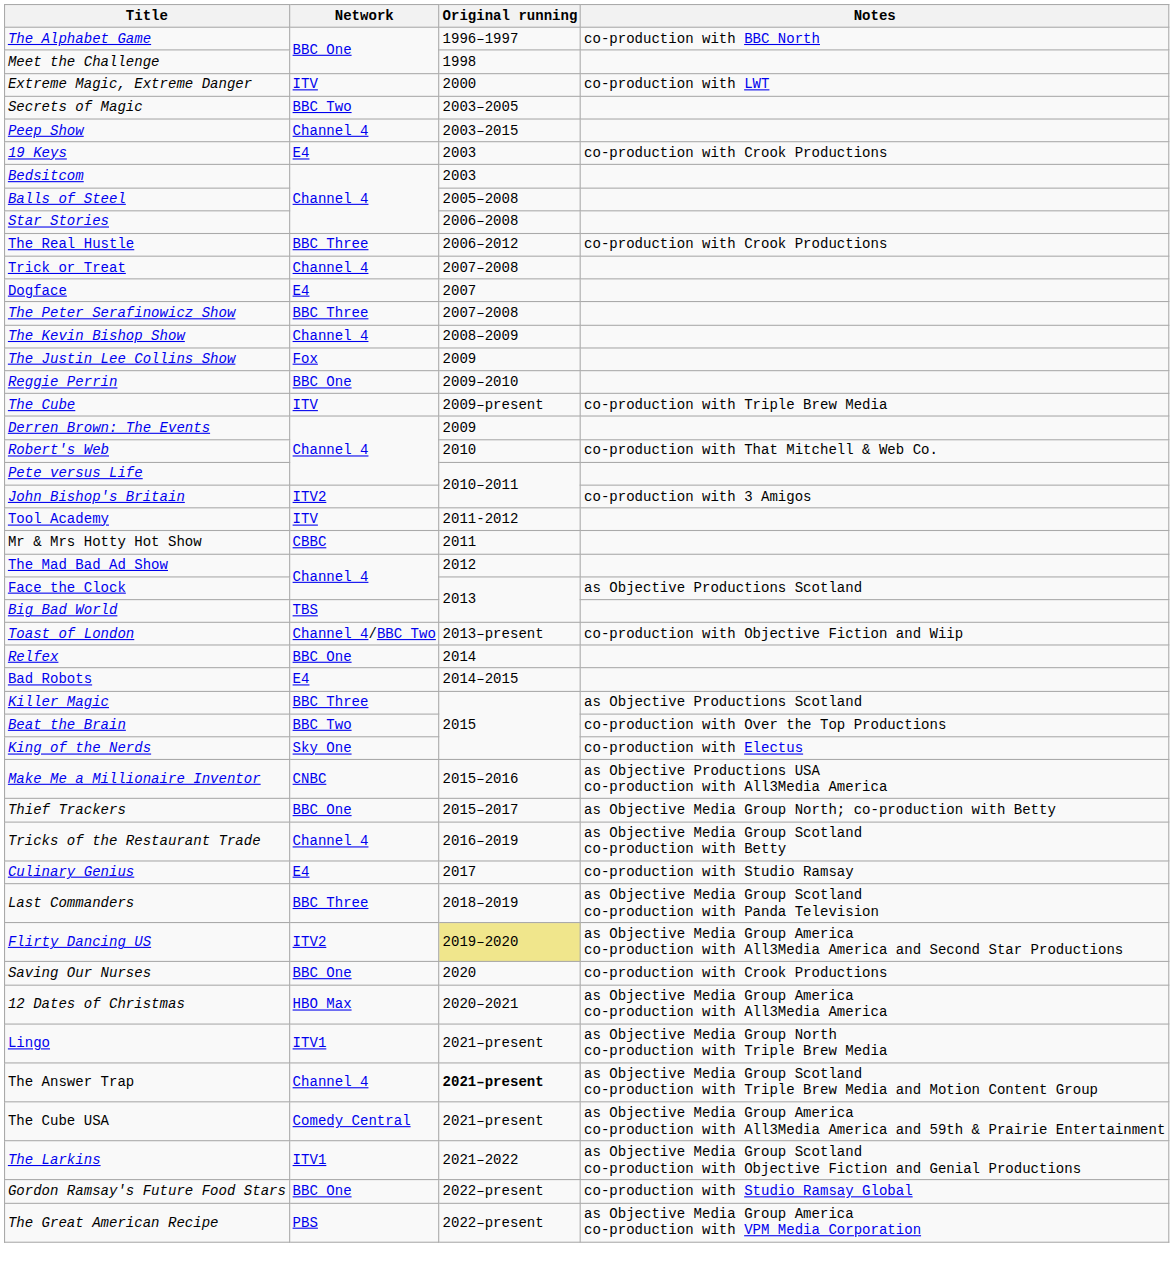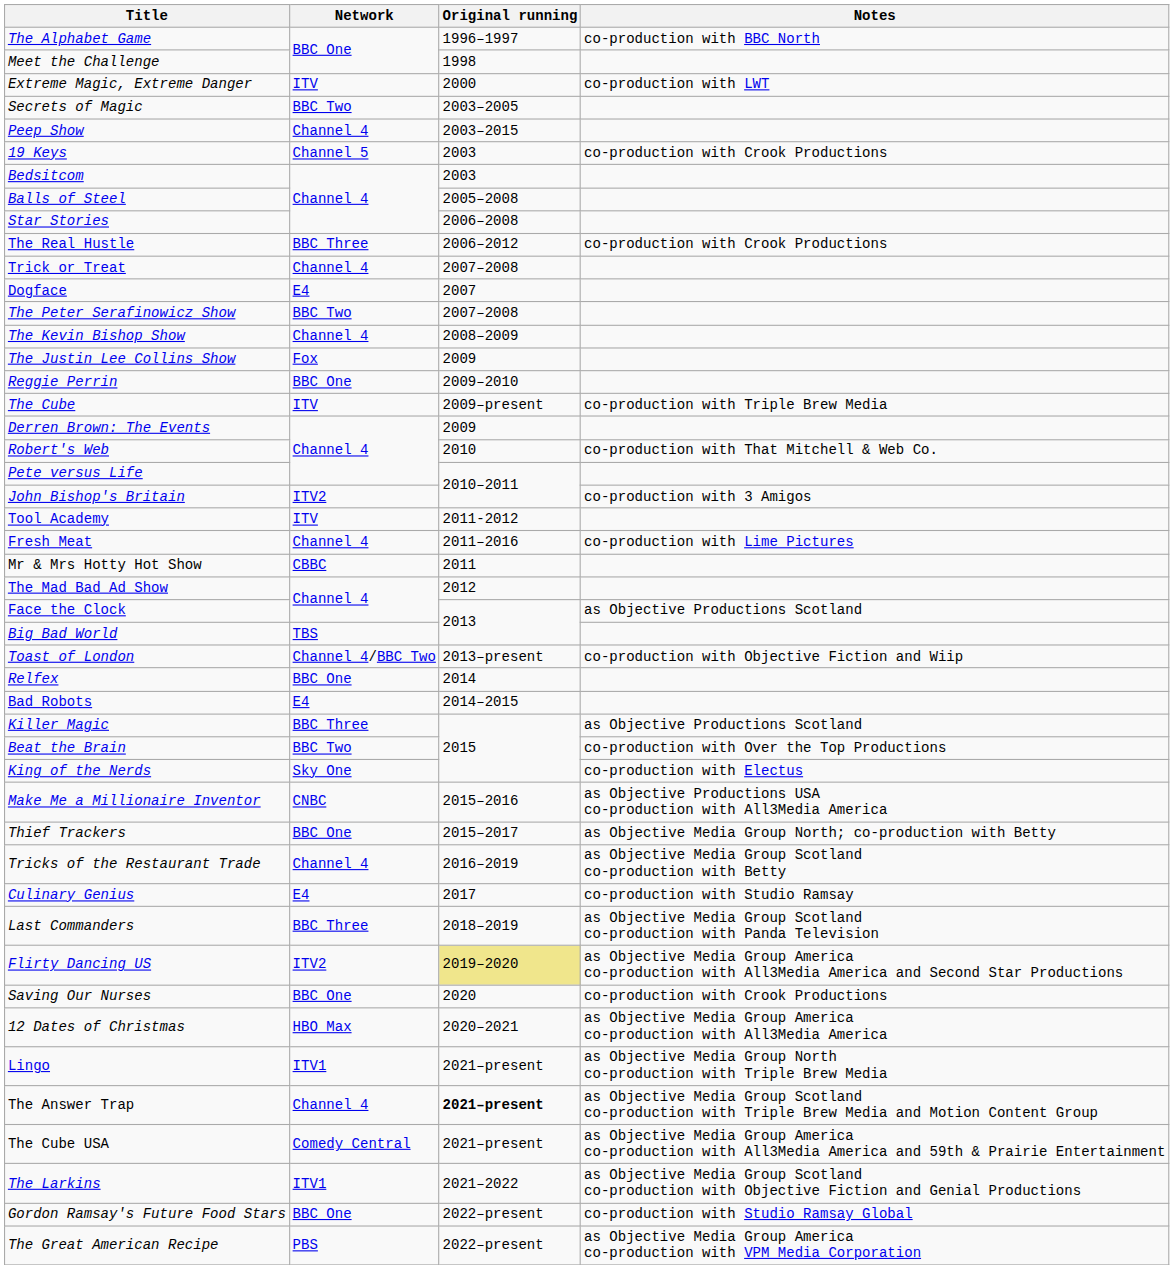 <table class="wikitable sortable">
 <tr>
 <th>Title</th>
 <th>Network</th>
 <th>Original running</th>
 <th>Notes</th>
 </tr>
 <tr>
 <td><em><a href='#'>The Alphabet Game</a></em></td>
 <td rowspan="2"><a href='#'>BBC One</a></td>
 <td>1996–1997</td>
 <td>co-production with <a href='#'>BBC North</a></td>
 </tr>
 <tr>
 <td><em>Meet the Challenge</em></td>
 <td>1998</td>
 <td></td>
 </tr>
 <tr>
 <td><em>Extreme Magic, Extreme Danger</em></td>
 <td><a href='#'>ITV</a></td>
 <td>2000</td>
 <td>co-production with <a href='#'>LWT</a></td>
 </tr>
 <tr>
 <td><em>Secrets of Magic</em></td>
 <td><a href='#'>BBC Two</a></td>
 <td>2003–2005</td>
 <td></td>
 </tr>
 <tr>
 <td><em><a href='#'>Peep Show</a></em></td>
 <td><a href='#'>Channel 4</a></td>
 <td>2003–2015</td>
 <td></td>
 </tr>
 <tr>
 <td><em><a href='#'>19 Keys</a></em></td>
-<td><a href='#'>E4</a></td>
+<td><a href='#'>Channel 5</a></td>
 <td>2003</td>
 <td>co-production with Crook Productions</td>
 </tr>
 <tr>
 <td><em><a href='#'>Bedsitcom</a></em></td>
 <td rowspan="3"><a href='#'>Channel 4</a></td>
 <td>2003</td>
 <td></td>
 </tr>
 <tr>
 <td><em><a href='#'>Balls of Steel</a></em></td>
 <td>2005–2008</td>
 <td></td>
 </tr>
 <tr>
 <td><em><a href='#'>Star Stories</a></em></td>
 <td>2006–2008</td>
 <td></td>
 </tr>
 <tr>
 <td><a href='#'>The Real Hustle</a></td>
 <td><a href='#'>BBC Three</a></td>
 <td>2006–2012</td>
 <td>co-production with Crook Productions</td>
 </tr>
 <tr>
 <td><a href='#'>Trick or Treat</a></td>
 <td><a href='#'>Channel 4</a></td>
 <td>2007–2008</td>
 <td></td>
 </tr>
 <tr>
 <td><a href='#'>Dogface</a></td>
 <td><a href='#'>E4</a></td>
 <td>2007</td>
 <td></td>
 </tr>
 <tr>
 <td><em><a href='#'>The Peter Serafinowicz Show</a></em></td>
-<td><a href='#'>BBC Three</a></td>
+<td><a href='#'>BBC Two</a></td>
 <td>2007–2008</td>
 <td></td>
 </tr>
 <tr>
 <td><em><a href='#'>The Kevin Bishop Show</a></em></td>
 <td><a href='#'>Channel 4</a></td>
 <td>2008–2009</td>
 <td></td>
 </tr>
 <tr>
 <td><em><a href='#'>The Justin Lee Collins Show</a></em></td>
 <td><a href='#'>Fox</a></td>
 <td>2009</td>
 <td></td>
 </tr>
 <tr>
 <td><em><a href='#'>Reggie Perrin</a></em></td>
 <td><a href='#'>BBC One</a></td>
 <td>2009–2010</td>
 <td></td>
 </tr>
 <tr>
 <td><em><a href='#'>The Cube</a></em></td>
 <td><a href='#'>ITV</a></td>
 <td>2009–present</td>
 <td>co-production with Triple Brew Media</td>
 </tr>
 <tr>
 <td><em><a href='#'>Derren Brown: The Events</a></em></td>
 <td rowspan="3"><a href='#'>Channel 4</a></td>
 <td>2009</td>
 <td></td>
 </tr>
 <tr>
 <td><em><a href='#'>Robert's Web</a></em></td>
 <td>2010</td>
 <td>co-production with That Mitchell & Web Co.</td>
 </tr>
 <tr>
 <td><em><a href='#'>Pete versus Life</a></em></td>
 <td rowspan="2">2010–2011</td>
 </tr>
 <tr>
 <td><em><a href='#'>John Bishop's Britain</a></em></td>
 <td><a href='#'>ITV2</a></td>
 <td>co-production with 3 Amigos</td>
 </tr>
 <tr>
 <td><a href='#'>Tool Academy</a></td>
 <td><a href='#'>ITV</a></td>
 <td>2011-2012</td>
 <td></td>
+</tr>
+<tr>
+<td><a href='#'>Fresh Meat</a></td>
+<td><a href='#'>Channel 4</a></td>
+<td>2011–2016</td>
+<td>co-production with <a href='#'>Lime Pictures</a></td>
 </tr>
 <tr>
 <td>Mr & Mrs Hotty Hot Show</td>
 <td><a href='#'>CBBC</a></td>
 <td>2011</td>
 <td></td>
 </tr>
 <tr>
 <td><a href='#'>The Mad Bad Ad Show</a></td>
 <td rowspan="2"><a href='#'>Channel 4</a></td>
 <td>2012</td>
 <td></td>
 </tr>
 <tr>
 <td><a href='#'>Face the Clock</a></td>
 <td rowspan="2">2013</td>
 <td>as Objective Productions Scotland</td>
 </tr>
 <tr>
 <td><em><a href='#'>Big Bad World</a></em></td>
 <td><a href='#'>TBS</a></td>
 <td></td>
 </tr>
 <tr>
 <td><em><a href='#'>Toast of London</a></em></td>
 <td><a href='#'>Channel 4</a>/<a href='#'>BBC Two</a></td>
 <td>2013–present</td>
 <td>co-production with Objective Fiction and Wiip</td>
 </tr>
 <tr>
 <td><em><a href='#'>Relfex</a></em></td>
 <td><a href='#'>BBC One</a></td>
 <td>2014</td>
 <td></td>
 </tr>
 <tr>
 <td><a href='#'>Bad Robots</a></td>
 <td><a href='#'>E4</a></td>
 <td>2014–2015</td>
 <td></td>
 </tr>
 <tr>
 <td><em><a href='#'>Killer Magic</a></em></td>
 <td><a href='#'>BBC Three</a></td>
 <td rowspan="3">2015</td>
 <td>as Objective Productions Scotland</td>
 </tr>
 <tr>
 <td><em><a href='#'>Beat the Brain</a></em></td>
 <td><a href='#'>BBC Two</a></td>
 <td>co-production with Over the Top Productions</td>
 </tr>
 <tr>
 <td><em><a href='#'>King of the Nerds</a></em></td>
 <td><a href='#'>Sky One</a></td>
 <td>co-production with <a href='#'>Electus</a></td>
 </tr>
 <tr>
 <td><em><a href='#'>Make Me a Millionaire Inventor</a></em></td>
 <td><a href='#'>CNBC</a></td>
 <td>2015–2016</td>
 <td>as Objective Productions USA<br>co-production with All3Media America</td>
 </tr>
 <tr>
 <td><em>Thief Trackers</em></td>
 <td><a href='#'>BBC One</a></td>
 <td>2015–2017</td>
 <td>as Objective Media Group North; co-production with Betty</td>
 </tr>
 <tr>
 <td><em>Tricks of the Restaurant Trade</em></td>
 <td><a href='#'>Channel 4</a></td>
 <td>2016–2019</td>
 <td>as Objective Media Group Scotland<br>co-production with Betty</td>
 </tr>
 <tr>
 <td><em><a href='#'>Culinary Genius</a></em></td>
 <td><a href='#'>E4</a></td>
 <td>2017</td>
 <td>co-production with Studio Ramsay</td>
 </tr>
 <tr>
 <td><em>Last Commanders</em></td>
 <td><a href='#'>BBC Three</a></td>
 <td>2018–2019</td>
 <td>as Objective Media Group Scotland<br>co-production with Panda Television</td>
 </tr>
 <tr>
 <td><em><a href='#'>Flirty Dancing US</a></em></td>
 <td><a href='#'>ITV2</a></td>
 <td style="background: khaki;">2019–2020</td>
 <td>as Objective Media Group America<br>co-production with All3Media America and Second Star Productions</td>
 </tr>
 <tr>
 <td><em>Saving Our Nurses</em></td>
 <td><a href='#'>BBC One</a></td>
 <td>2020</td>
 <td>co-production with Crook Productions</td>
 </tr>
 <tr>
 <td><em>12 Dates of Christmas</em></td>
 <td><a href='#'>HBO Max</a></td>
 <td>2020–2021</td>
 <td>as Objective Media Group America<br>co-production with All3Media America</td>
 </tr>
 <tr>
 <td><a href='#'>Lingo</a></td>
 <td><a href='#'>ITV1</a></td>
 <td>2021–present</td>
 <td>as Objective Media Group North<br>co-production with Triple Brew Media</td>
 </tr>
 <tr>
 <td>The Answer Trap</td>
 <td><a href='#'>Channel 4</a></td>
 <td><strong>2021–present</strong></td>
 <td>as Objective Media Group Scotland<br>co-production with Triple Brew Media and Motion Content Group</td>
 </tr>
 <tr>
 <td>The Cube USA</td>
 <td><a href='#'>Comedy Central</a></td>
 <td>2021–present</td>
 <td>as Objective Media Group America<br>co-production with All3Media America and 59th & Prairie Entertainment</td>
 </tr>
 <tr>
 <td><em><a href='#'>The Larkins</a></em></td>
 <td><a href='#'>ITV1</a></td>
 <td>2021–2022</td>
 <td>as Objective Media Group Scotland<br>co-production with Objective Fiction and Genial Productions</td>
 </tr>
 <tr>
 <td><em>Gordon Ramsay's Future Food Stars</em></td>
 <td><a href='#'>BBC One</a></td>
 <td>2022–present</td>
 <td>co-production with <a href='#'>Studio Ramsay Global</a></td>
 </tr>
 <tr>
 <td><em>The Great American Recipe</em></td>
 <td><a href='#'>PBS</a></td>
 <td>2022–present</td>
 <td>as Objective Media Group America<br>co-production with <a href='#'>VPM Media Corporation</a></td>
 </tr>
 </table>
